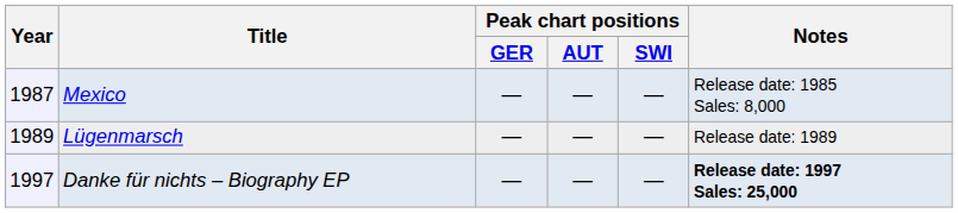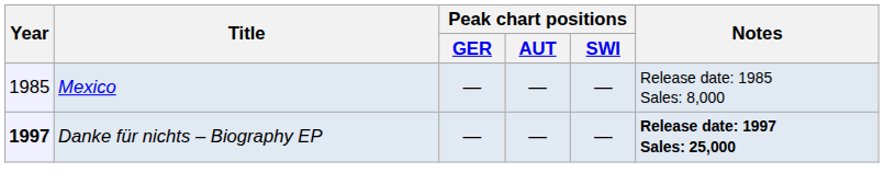 <table class="wikitable">
 <tr class="hintergrundfarbe8">
 <th rowspan="2">Year</th>
 <th style="width:330px;" rowspan="2">Title</th>
 <th colspan="3">Peak chart positions </th>
 <th style="width:205px;" rowspan="2">Notes</th>
 </tr>
 <tr class="hintergrundfarbe8">
 <th style="width:50px;"><a href='#'>GER</a></th>
 <th style="width:50px;"><a href='#'>AUT</a></th>
 <th style="width:50px;"><a href='#'>SWI</a></th>
 </tr>
 <tr style="background:#e1e9f3;">
-<td style="background:#f0f0ff;">1987</td>
+<td style="background:#f0f0ff;">1985</td>
 <td><em><a href='#'>Mexico</a></em></td>
 <td style="text-align:center;" >—</td>
 <td style="text-align:center;" >—</td>
 <td style="text-align:center;" >—</td>
 <td><small>Release date: 1985<br>Sales: 8,000</small></td>
 </tr>
-<tr style="background:#eee;">
-<td style="background:#f0f0ff;">1989</td>
-<td><em><a href='#'>Lügenmarsch</a></em></td>
-<td style="text-align:center;" >—</td>
-<td style="text-align:center;" >—</td>
-<td style="text-align:center;" >—</td>
-<td><small>Release date: 1989</small></td>
-</tr>
 <tr style="background:#e1e9f3;">
-<td style="background:#f0f0ff;">1997</td>
+<td style="background:#f0f0ff;"><strong>1997</strong></td>
 <td><em>Danke für nichts – Biography EP</em></td>
 <td style="text-align:center;" >—</td>
 <td style="text-align:center;" >—</td>
 <td style="text-align:center;" >—</td>
 <td><strong><small>Release date: 1997<br>Sales: 25,000</small></strong></td>
 </tr>
 </table>
